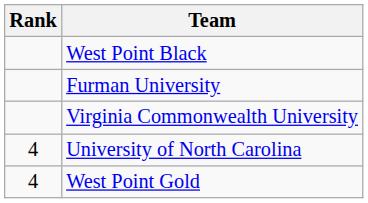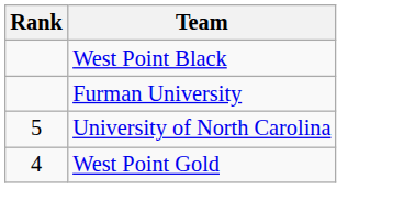 <table class="wikitable">
 <tr>
 <th>Rank</th>
 <th>Team</th>
 </tr>
 <tr>
 <td align=center></td>
 <td align="left"><a href='#'>West Point Black</a></td>
 </tr>
 <tr>
 <td align=center></td>
 <td align="left"><a href='#'>Furman University</a></td>
 </tr>
 <tr>
-<td align=center></td>
-<td align="left"><a href='#'>Virginia Commonwealth University</a></td>
-</tr>
-<tr>
-<td align=center>4</td>
+<td align=center>5</td>
 <td align="left"><a href='#'>University of North Carolina</a></td>
 </tr>
 <tr>
 <td align=center>4</td>
 <td align="left"><a href='#'>West Point Gold</a></td>
 </tr>
 </table>
